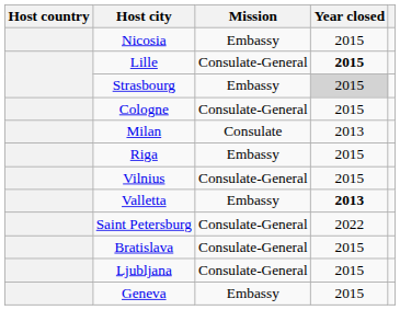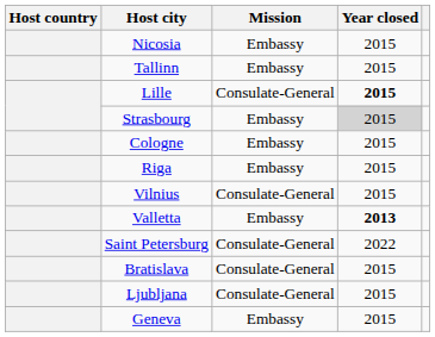 <table class="wikitable plainrowheaders" style="text-align:center;">
 <tr>
 <th scope="col">Host country</th>
 <th scope="col">Host city</th>
 <th scope="col">Mission</th>
 <th scope="col">Year closed</th>
 <th scope="col"></th>
 </tr>
 <tr>
 <th scope="row"></th>
 <td><a href='#'>Nicosia</a></td>
+<td>Embassy</td>
+<td>2015</td>
+<td></td>
+</tr>
+<tr>
+<th scope="row"></th>
+<td><a href='#'>Tallinn</a></td>
 <td>Embassy</td>
 <td>2015</td>
 <td></td>
 </tr>
 <tr>
 <th scope="row" rowspan="2"></th>
 <td><a href='#'>Lille</a></td>
 <td>Consulate-General</td>
 <td><strong>2015</strong></td>
 <td></td>
 </tr>
 <tr>
 <td><a href='#'>Strasbourg</a></td>
 <td>Embassy</td>
 <td style="background: lightgrey;">2015</td>
 <td></td>
 </tr>
 <tr>
 <th scope="row"></th>
 <td><a href='#'>Cologne</a></td>
-<td>Consulate-General</td>
+<td>Embassy</td>
 <td>2015</td>
-<td></td>
-</tr>
-<tr>
-<th scope="row"></th>
-<td><a href='#'>Milan</a></td>
-<td>Consulate</td>
-<td>2013</td>
 <td></td>
 </tr>
 <tr>
 <th scope="row"></th>
 <td><a href='#'>Riga</a></td>
 <td>Embassy</td>
 <td>2015</td>
 <td></td>
 </tr>
 <tr>
 <th scope="row"></th>
 <td><a href='#'>Vilnius</a></td>
 <td>Consulate-General</td>
 <td>2015</td>
 <td></td>
 </tr>
 <tr>
 <th scope="row"></th>
 <td><a href='#'>Valletta</a></td>
 <td>Embassy</td>
 <td><strong>2013</strong></td>
 <td></td>
 </tr>
 <tr>
 <th scope="row"></th>
 <td><a href='#'>Saint Petersburg</a></td>
 <td>Consulate-General</td>
 <td>2022</td>
 <td></td>
 </tr>
 <tr>
 <th scope="row"></th>
 <td><a href='#'>Bratislava</a></td>
 <td>Consulate-General</td>
 <td>2015</td>
 <td></td>
 </tr>
 <tr>
 <th scope="row"></th>
 <td><a href='#'>Ljubljana</a></td>
 <td>Consulate-General</td>
 <td>2015</td>
 <td></td>
 </tr>
 <tr>
 <th scope="row"></th>
 <td><a href='#'>Geneva</a></td>
 <td>Embassy</td>
 <td>2015</td>
 <td></td>
 </tr>
 </table>
